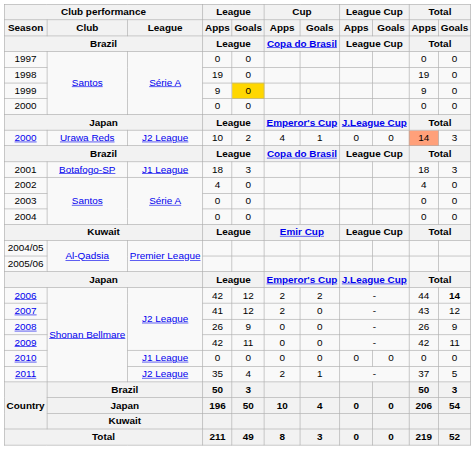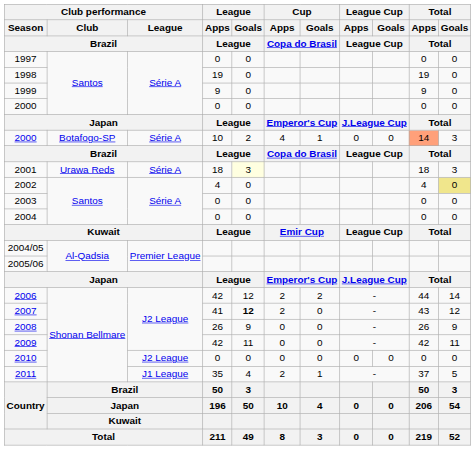 <table class="wikitable" style="text-align:center;">
 <tr>
 <th colspan=3>Club performance</th>
 <th colspan=2>League</th>
 <th colspan=2>Cup</th>
 <th colspan=2>League Cup</th>
 <th colspan=2>Total</th>
 </tr>
 <tr>
 <th>Season</th>
 <th>Club</th>
 <th>League</th>
 <th>Apps</th>
 <th>Goals</th>
 <th>Apps</th>
 <th>Goals</th>
 <th>Apps</th>
 <th>Goals</th>
 <th>Apps</th>
 <th>Goals</th>
 </tr>
 <tr>
 <th colspan=3>Brazil</th>
 <th colspan=2>League</th>
 <th colspan=2><a href='#'>Copa do Brasil</a></th>
 <th colspan=2>League Cup</th>
 <th colspan=2>Total</th>
 </tr>
 <tr>
 <td>1997</td>
 <td rowspan="4"><a href='#'>Santos</a></td>
 <td rowspan="4"><a href='#'>Série A</a></td>
 <td>0</td>
 <td>0</td>
 <td></td>
 <td></td>
 <td></td>
 <td></td>
 <td>0</td>
 <td>0</td>
 </tr>
 <tr>
 <td>1998</td>
 <td>19</td>
 <td>0</td>
 <td></td>
 <td></td>
 <td></td>
 <td></td>
 <td>19</td>
 <td>0</td>
 </tr>
 <tr>
 <td>1999</td>
 <td>9</td>
-<td style="background: gold;">0</td>
+<td>0</td>
 <td></td>
 <td></td>
 <td></td>
 <td></td>
 <td>9</td>
 <td>0</td>
 </tr>
 <tr>
 <td>2000</td>
 <td>0</td>
 <td>0</td>
 <td></td>
 <td></td>
 <td></td>
 <td></td>
 <td>0</td>
 <td>0</td>
 </tr>
 <tr>
 <th colspan=3>Japan</th>
 <th colspan=2>League</th>
 <th colspan=2><a href='#'>Emperor's Cup</a></th>
 <th colspan=2><a href='#'>J.League Cup</a></th>
 <th colspan=2>Total</th>
 </tr>
 <tr>
 <td><a href='#'>2000</a></td>
-<td><a href='#'>Urawa Reds</a></td>
-<td><a href='#'>J2 League</a></td>
+<td><a href='#'>Botafogo-SP</a></td>
+<td><a href='#'>Série A</a></td>
 <td>10</td>
 <td>2</td>
 <td>4</td>
 <td>1</td>
 <td>0</td>
 <td>0</td>
 <td style="background: lightsalmon;">14</td>
 <td>3</td>
 </tr>
 <tr>
 <th colspan=3>Brazil</th>
 <th colspan=2>League</th>
 <th colspan=2><a href='#'>Copa do Brasil</a></th>
 <th colspan=2>League Cup</th>
 <th colspan=2>Total</th>
 </tr>
 <tr>
 <td>2001</td>
-<td><a href='#'>Botafogo-SP</a></td>
-<td><a href='#'>J1 League</a></td>
+<td><a href='#'>Urawa Reds</a></td>
+<td><a href='#'>Série A</a></td>
 <td>18</td>
-<td>3</td>
+<td style="background: lightyellow;">3</td>
 <td></td>
 <td></td>
 <td></td>
 <td></td>
 <td>18</td>
 <td>3</td>
 </tr>
 <tr>
 <td>2002</td>
 <td rowspan="3"><a href='#'>Santos</a></td>
 <td rowspan="3"><a href='#'>Série A</a></td>
 <td>4</td>
 <td>0</td>
 <td></td>
 <td></td>
 <td></td>
 <td></td>
 <td>4</td>
-<td>0</td>
+<td style="background: khaki;">0</td>
 </tr>
 <tr>
 <td>2003</td>
 <td>0</td>
 <td>0</td>
 <td></td>
 <td></td>
 <td></td>
 <td></td>
 <td>0</td>
 <td>0</td>
 </tr>
 <tr>
 <td>2004</td>
 <td>0</td>
 <td>0</td>
 <td></td>
 <td></td>
 <td></td>
 <td></td>
 <td>0</td>
 <td>0</td>
 </tr>
 <tr>
 <th colspan=3>Kuwait</th>
 <th colspan=2>League</th>
 <th colspan=2><a href='#'>Emir Cup</a></th>
 <th colspan=2>League Cup</th>
 <th colspan=2>Total</th>
 </tr>
 <tr>
 <td>2004/05</td>
 <td rowspan="2"><a href='#'>Al-Qadsia</a></td>
 <td rowspan="2"><a href='#'>Premier League</a></td>
 <td></td>
 <td></td>
 <td></td>
 <td></td>
 <td></td>
 <td></td>
 <td></td>
 <td></td>
 </tr>
 <tr>
 <td>2005/06</td>
 <td></td>
 <td></td>
 <td></td>
 <td></td>
 <td></td>
 <td></td>
 <td></td>
 <td></td>
 </tr>
 <tr>
 <th colspan=3>Japan</th>
 <th colspan=2>League</th>
 <th colspan=2><a href='#'>Emperor's Cup</a></th>
 <th colspan=2><a href='#'>J.League Cup</a></th>
 <th colspan=2>Total</th>
 </tr>
 <tr>
 <td><a href='#'>2006</a></td>
 <td rowspan="6"><a href='#'>Shonan Bellmare</a></td>
 <td rowspan="4"><a href='#'>J2 League</a></td>
 <td>42</td>
 <td>12</td>
 <td>2</td>
 <td>2</td>
 <td colspan="2">-</td>
 <td>44</td>
-<td><strong>14</strong></td>
+<td>14</td>
 </tr>
 <tr>
 <td><a href='#'>2007</a></td>
 <td>41</td>
-<td>12</td>
+<td><strong>12</strong></td>
 <td>2</td>
 <td>0</td>
 <td colspan="2">-</td>
 <td>43</td>
 <td>12</td>
 </tr>
 <tr>
 <td><a href='#'>2008</a></td>
 <td>26</td>
 <td>9</td>
 <td>0</td>
 <td>0</td>
 <td colspan="2">-</td>
 <td>26</td>
 <td>9</td>
 </tr>
 <tr>
 <td><a href='#'>2009</a></td>
 <td>42</td>
 <td>11</td>
 <td>0</td>
 <td>0</td>
 <td colspan="2">-</td>
 <td>42</td>
 <td>11</td>
 </tr>
 <tr>
 <td><a href='#'>2010</a></td>
-<td><a href='#'>J1 League</a></td>
+<td><a href='#'>J2 League</a></td>
 <td>0</td>
 <td>0</td>
 <td>0</td>
 <td>0</td>
 <td>0</td>
 <td>0</td>
 <td>0</td>
 <td>0</td>
 </tr>
 <tr>
 <td><a href='#'>2011</a></td>
-<td><a href='#'>J2 League</a></td>
+<td><a href='#'>J1 League</a></td>
 <td>35</td>
 <td>4</td>
 <td>2</td>
 <td>1</td>
 <td colspan="2">-</td>
 <td>37</td>
 <td>5</td>
 </tr>
 <tr>
 <th rowspan=3>Country</th>
 <th colspan=2>Brazil</th>
 <th>50</th>
 <th>3</th>
 <th></th>
 <th></th>
 <th></th>
 <th></th>
 <th>50</th>
 <th>3</th>
 </tr>
 <tr>
 <th colspan=2>Japan</th>
 <th>196</th>
 <th>50</th>
 <th>10</th>
 <th>4</th>
 <th>0</th>
 <th>0</th>
 <th>206</th>
 <th>54</th>
 </tr>
 <tr>
 <th colspan=2>Kuwait</th>
 <th></th>
 <th></th>
 <th></th>
 <th></th>
 <th></th>
 <th></th>
 <th></th>
 <th></th>
 </tr>
 <tr>
 <th colspan=3>Total</th>
 <th>211</th>
 <th>49</th>
 <th>8</th>
 <th>3</th>
 <th>0</th>
 <th>0</th>
 <th>219</th>
 <th>52</th>
 </tr>
 </table>
